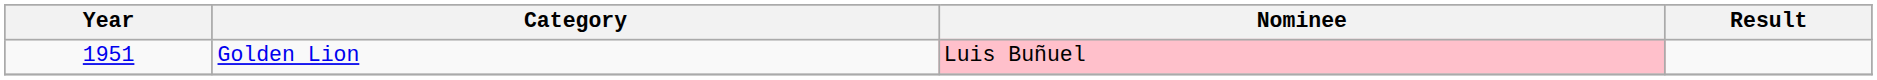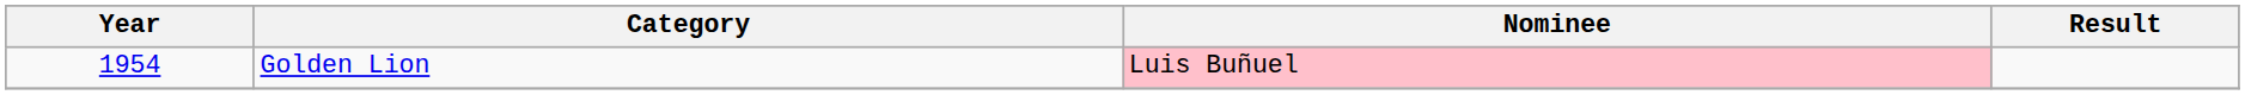 <table class="wikitable" width="85%" cellpadding="4" style="font-size: 95%">
 <tr>
 <th width="10%">Year</th>
 <th width="35%">Category</th>
 <th width="35%">Nominee</th>
 <th width="10%">Result</th>
 </tr>
 <tr>
-<td style="text-align:center;"><a href='#'>1951</a></td>
+<td style="text-align:center;"><a href='#'>1954</a></td>
 <td><a href='#'>Golden Lion</a></td>
 <td style="background: pink;">Luis Buñuel</td>
 <td></td>
 </tr>
 <tr>
 </tr>
 </table>
